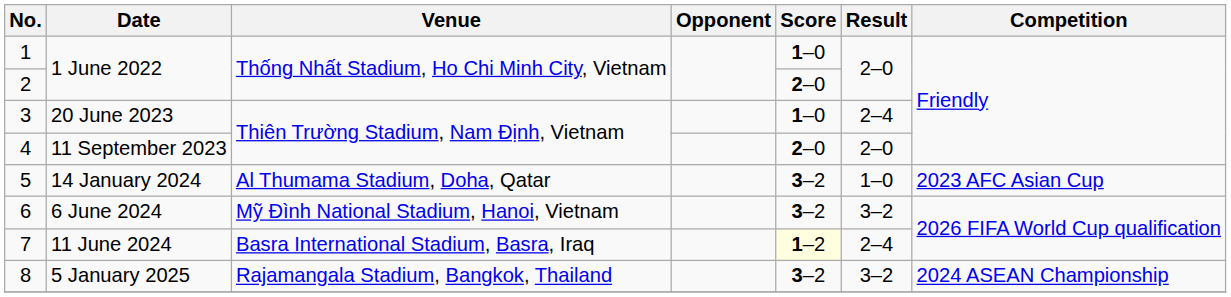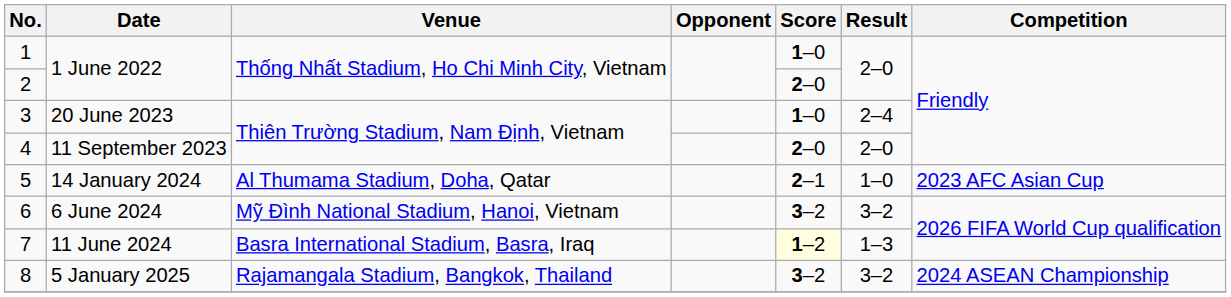 <table class="wikitable sortable">
 <tr>
 <th scope="col">No.</th>
 <th scope="col" data-sort-type="date">Date</th>
 <th scope="col">Venue</th>
 <th scope="col">Opponent</th>
 <th scope="col">Score</th>
 <th scope="col">Result</th>
 <th scope="col">Competition</th>
 </tr>
 <tr>
 <td align=center>1</td>
 <td rowspan=2>1 June 2022</td>
 <td rowspan=2><a href='#'>Thống Nhất Stadium</a>, <a href='#'>Ho Chi Minh City</a>, Vietnam</td>
 <td rowspan="2"></td>
 <td align=center><strong>1</strong>–0</td>
 <td rowspan=2 align=center>2–0</td>
 <td rowspan=4><a href='#'>Friendly</a></td>
 </tr>
 <tr>
 <td align=center>2</td>
 <td align=center><strong>2</strong>–0</td>
 </tr>
 <tr>
 <td align=center>3</td>
 <td>20 June 2023</td>
 <td rowspan=2><a href='#'>Thiên Trường Stadium</a>, <a href='#'>Nam Định</a>, Vietnam</td>
 <td></td>
 <td align=center><strong>1</strong>–0</td>
 <td align=center>2–4</td>
 </tr>
 <tr>
 <td align=center>4</td>
 <td>11 September 2023</td>
 <td></td>
 <td align=center><strong>2</strong>–0</td>
 <td align=center>2–0</td>
 </tr>
 <tr>
 <td align=center>5</td>
 <td>14 January 2024</td>
 <td><a href='#'>Al Thumama Stadium</a>, <a href='#'>Doha</a>, Qatar</td>
 <td></td>
-<td align=center><strong>3</strong>–2</td>
+<td align=center><strong>2</strong>–1</td>
 <td align=center>1–0</td>
 <td><a href='#'>2023 AFC Asian Cup</a></td>
 </tr>
 <tr>
 <td align=center>6</td>
 <td>6 June 2024</td>
 <td><a href='#'>Mỹ Đình National Stadium</a>, <a href='#'>Hanoi</a>, Vietnam</td>
 <td></td>
 <td align=center><strong>3</strong>–2</td>
 <td align=center>3–2</td>
 <td rowspan=2><a href='#'>2026 FIFA World Cup qualification</a></td>
 </tr>
 <tr>
 <td align=center>7</td>
 <td>11 June 2024</td>
 <td><a href='#'>Basra International Stadium</a>, <a href='#'>Basra</a>, Iraq</td>
 <td></td>
 <td align=center style="background: lightyellow;"><strong>1</strong>–2</td>
-<td align=center>2–4</td>
+<td align=center>1–3</td>
 </tr>
 <tr>
 <td align=center>8</td>
 <td>5 January 2025</td>
 <td><a href='#'>Rajamangala Stadium</a>, <a href='#'>Bangkok</a>, <a href='#'>Thailand</a></td>
 <td></td>
 <td align=center><strong>3</strong>–2</td>
 <td align=center>3–2</td>
 <td><a href='#'>2024 ASEAN Championship</a></td>
 </tr>
 <tr>
 </tr>
 </table>
